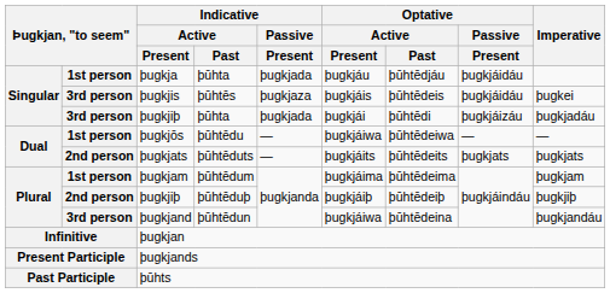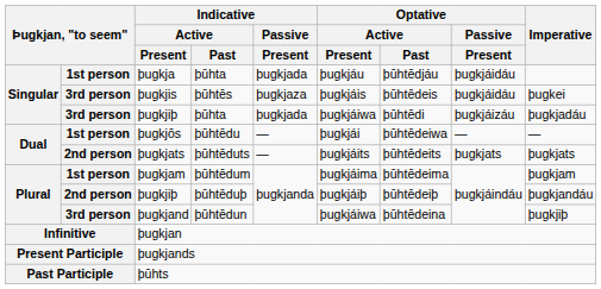 <table class="wikitable mw-collapsible">
 <tr>
 <th colspan="2" rowspan="3">Þugkjan, "to seem"</th>
 <th colspan="3">Indicative</th>
 <th colspan="3">Optative</th>
 <th rowspan="3">Imperative</th>
 </tr>
 <tr>
 <th colspan="2">Active</th>
 <th>Passive</th>
 <th colspan="2">Active</th>
 <th>Passive</th>
 </tr>
 <tr>
 <th>Present</th>
 <th>Past</th>
 <th>Present</th>
 <th>Present</th>
 <th>Past</th>
 <th>Present</th>
 </tr>
 <tr>
 <th rowspan="3">Singular</th>
 <th>1st person</th>
 <td>þugkja</td>
 <td>þūhta</td>
 <td>þugkjada</td>
 <td>þugkjáu</td>
 <td>þūhtēdjáu</td>
 <td>þugkjáidáu</td>
 <td></td>
 </tr>
 <tr>
 <th>3rd person</th>
 <td>þugkjis</td>
 <td>þūhtēs</td>
 <td>þugkjaza</td>
 <td>þugkjáis</td>
 <td>þūhtēdeis</td>
 <td>þugkjáidáu</td>
 <td>þugkei</td>
 </tr>
 <tr>
 <th>3rd person</th>
 <td>þugkjiþ</td>
 <td>þūhta</td>
 <td>þugkjada</td>
-<td>þugkjái</td>
+<td>þugkjáiwa</td>
 <td>þūhtēdi</td>
 <td>þugkjáizáu</td>
 <td>þugkjadáu</td>
 </tr>
 <tr>
 <th rowspan="2">Dual</th>
 <th>1st person</th>
 <td>þugkjōs</td>
 <td>þūhtēdu</td>
 <td>—</td>
-<td>þugkjáiwa</td>
+<td>þugkjái</td>
 <td>þūhtēdeiwa</td>
 <td>—</td>
 <td>—</td>
 </tr>
 <tr>
 <th>2nd person</th>
 <td>þugkjats</td>
 <td>þūhtēduts</td>
 <td>—</td>
 <td>þugkjáits</td>
 <td>þūhtēdeits</td>
 <td>þugkjats</td>
 <td>þugkjats</td>
 </tr>
 <tr>
 <th rowspan="3">Plural</th>
 <th>1st person</th>
 <td>þugkjam</td>
 <td>þūhtēdum</td>
 <td rowspan="3">þugkjanda</td>
 <td>þugkjáima</td>
 <td>þūhtēdeima</td>
 <td rowspan="3">þugkjáindáu</td>
 <td>þugkjam</td>
 </tr>
 <tr>
 <th>2nd person</th>
 <td>þugkjiþ</td>
 <td>þūhtēduþ</td>
 <td>þugkjáiþ</td>
 <td>þūhtēdeiþ</td>
-<td>þugkjiþ</td>
+<td>þugkjandáu</td>
 </tr>
 <tr>
 <th>3rd person</th>
 <td>þugkjand</td>
 <td>þūhtēdun</td>
 <td>þugkjáiwa</td>
 <td>þūhtēdeina</td>
-<td>þugkjandáu</td>
+<td>þugkjiþ</td>
 </tr>
 <tr>
 <th colspan="2">Infinitive</th>
 <td colspan="7">þugkjan</td>
 </tr>
 <tr>
 <th colspan="2">Present Participle</th>
 <td colspan="7">þugkjands</td>
 </tr>
 <tr>
 <th colspan="2">Past Participle</th>
 <td colspan="7">þūhts</td>
 </tr>
 </table>
